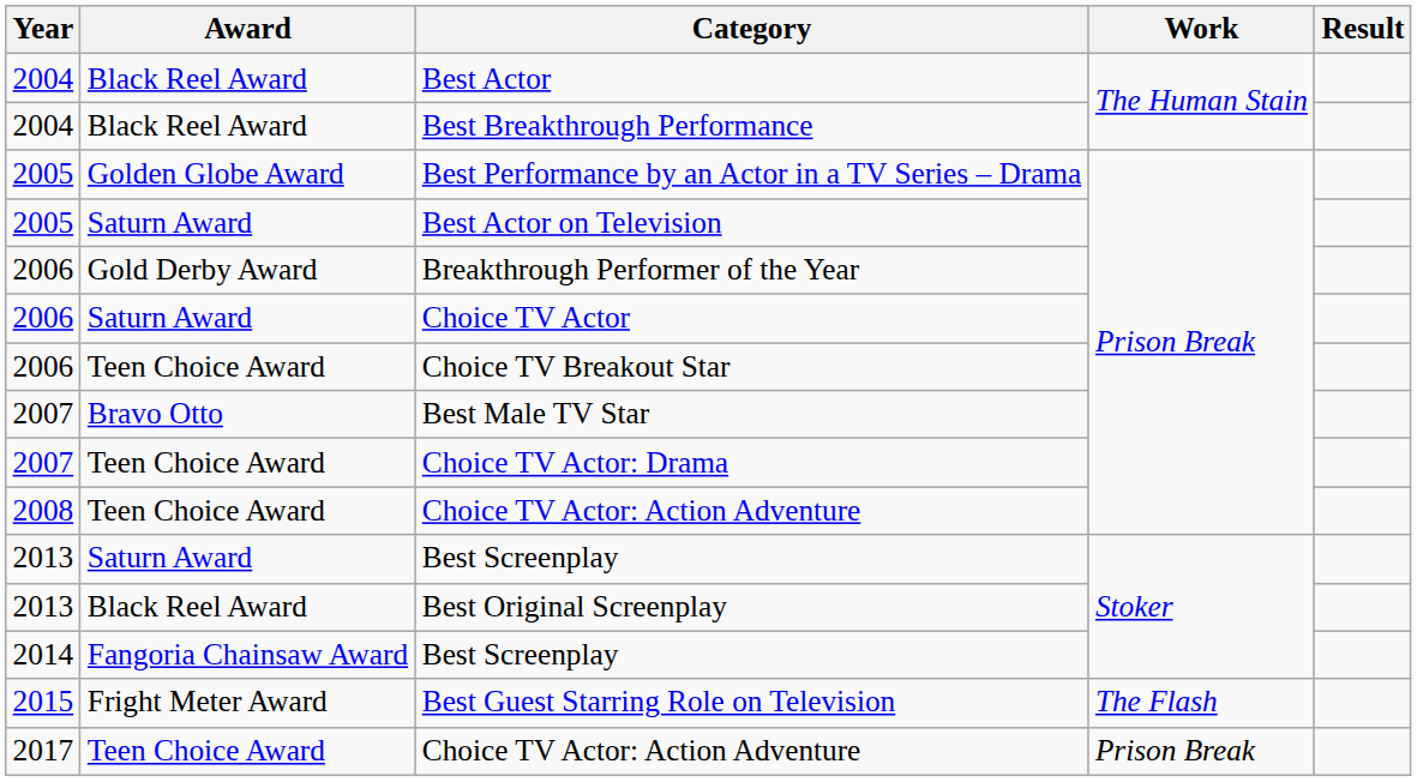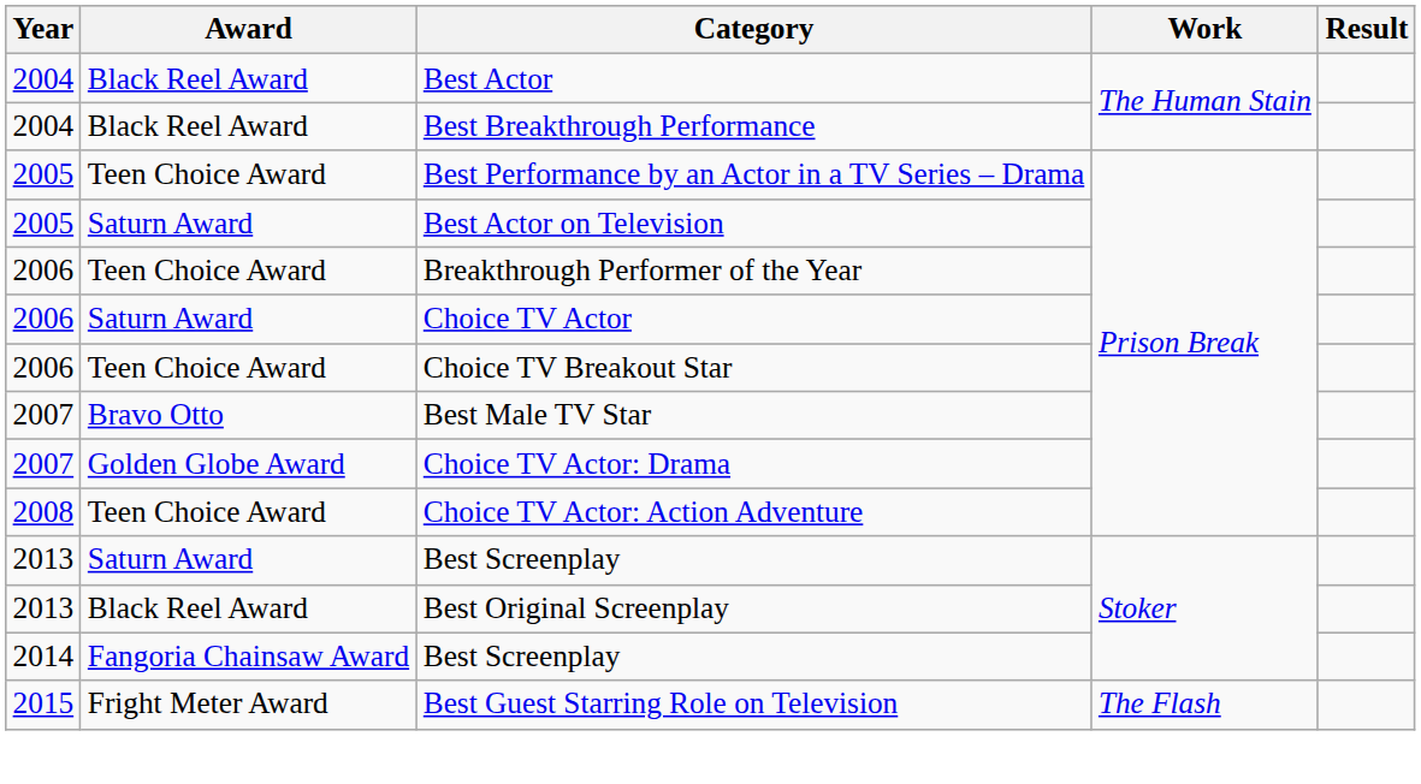 <table class="wikitable sortable">
 <tr>
 <th>Year</th>
 <th>Award</th>
 <th>Category</th>
 <th>Work</th>
 <th>Result</th>
 </tr>
 <tr>
 <td><a href='#'>2004</a></td>
 <td><a href='#'>Black Reel Award</a></td>
 <td><a href='#'>Best Actor</a></td>
 <td rowspan="2"><em><a href='#'>The Human Stain</a></em></td>
 <td></td>
 </tr>
 <tr>
 <td>2004</td>
 <td>Black Reel Award</td>
 <td><a href='#'>Best Breakthrough Performance</a></td>
 <td></td>
 </tr>
 <tr>
 <td><a href='#'>2005</a></td>
-<td><a href='#'>Golden Globe Award</a></td>
+<td>Teen Choice Award</td>
 <td><a href='#'>Best Performance by an Actor in a TV Series – Drama</a></td>
 <td rowspan="8"><em><a href='#'>Prison Break</a></em></td>
 <td></td>
 </tr>
 <tr>
 <td><a href='#'>2005</a></td>
 <td><a href='#'>Saturn Award</a></td>
 <td><a href='#'>Best Actor on Television</a></td>
 <td></td>
 </tr>
 <tr>
 <td>2006</td>
-<td>Gold Derby Award</td>
+<td>Teen Choice Award</td>
 <td>Breakthrough Performer of the Year</td>
 <td></td>
 </tr>
 <tr>
 <td><a href='#'>2006</a></td>
 <td><a href='#'>Saturn Award</a></td>
 <td><a href='#'>Choice TV Actor</a></td>
 <td></td>
 </tr>
 <tr>
 <td>2006</td>
 <td>Teen Choice Award</td>
 <td>Choice TV Breakout Star</td>
 <td></td>
 </tr>
 <tr>
 <td>2007</td>
 <td><a href='#'>Bravo Otto</a></td>
 <td>Best Male TV Star</td>
 <td></td>
 </tr>
 <tr>
 <td><a href='#'>2007</a></td>
-<td>Teen Choice Award</td>
+<td><a href='#'>Golden Globe Award</a></td>
 <td><a href='#'>Choice TV Actor: Drama</a></td>
 <td></td>
 </tr>
 <tr>
 <td><a href='#'>2008</a></td>
 <td>Teen Choice Award</td>
 <td><a href='#'>Choice TV Actor: Action Adventure</a></td>
 <td></td>
 </tr>
 <tr>
 <td>2013</td>
 <td><a href='#'>Saturn Award</a></td>
 <td>Best Screenplay</td>
 <td rowspan="3"><em><a href='#'>Stoker</a></em></td>
 <td></td>
 </tr>
 <tr>
 <td>2013</td>
 <td>Black Reel Award</td>
 <td>Best Original Screenplay</td>
 <td></td>
 </tr>
 <tr>
 <td>2014</td>
 <td><a href='#'>Fangoria Chainsaw Award</a></td>
 <td>Best Screenplay</td>
 <td></td>
 </tr>
 <tr>
 <td><a href='#'>2015</a></td>
 <td>Fright Meter Award</td>
 <td><a href='#'>Best Guest Starring Role on Television</a></td>
 <td><em><a href='#'>The Flash</a></em></td>
 <td></td>
 </tr>
-<tr>
-<td>2017</td>
-<td><a href='#'>Teen Choice Award</a></td>
-<td>Choice TV Actor: Action Adventure</td>
-<td><em>Prison Break</em></td>
-<td></td>
-</tr>
 </table>
